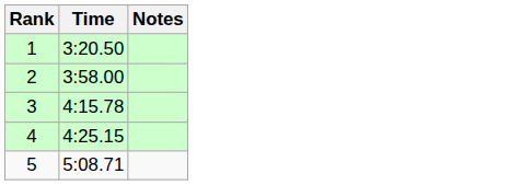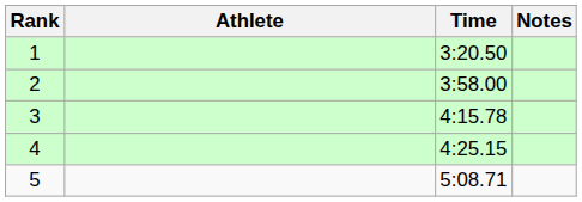 <table class="wikitable" style="text-align:center">
 <tr>
 <th>Rank</th>
+<th Style="width:18em">Athlete</th>
 <th>Time</th>
 <th>Notes</th>
 </tr>
 <tr style="background:#cfc">
 <td>1</td>
+<td style="text-align:left"></td>
 <td>3:20.50</td>
 <td></td>
 </tr>
 <tr style="background:#cfc">
 <td>2</td>
+<td style="text-align:left"></td>
 <td>3:58.00</td>
 <td></td>
 </tr>
 <tr style="background:#cfc">
 <td>3</td>
+<td style="text-align:left"></td>
 <td>4:15.78</td>
 <td></td>
 </tr>
 <tr style="background:#cfc">
 <td>4</td>
+<td style="text-align:left"></td>
 <td>4:25.15</td>
 <td></td>
 </tr>
 <tr>
 <td>5</td>
+<td style="text-align:left"></td>
 <td>5:08.71</td>
 <td></td>
 </tr>
 </table>
